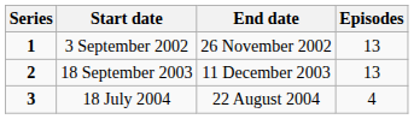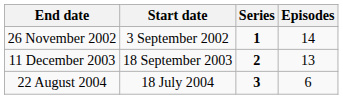 <table class="wikitable" style="text-align: center;">
 <tr>
+<th>End date</th>
+<th>Start date</th>
 <th>Series</th>
-<th>Start date</th>
-<th>End date</th>
 <th>Episodes</th>
 </tr>
 <tr>
+<td>26 November 2002</td>
+<td>3 September 2002</td>
 <td><strong>1</strong></td>
-<td>3 September 2002</td>
-<td>26 November 2002</td>
+<td>14</td>
+</tr>
+<tr>
+<td>11 December 2003</td>
+<td>18 September 2003</td>
+<td><strong>2</strong></td>
 <td>13</td>
 </tr>
 <tr>
-<td><strong>2</strong></td>
-<td>18 September 2003</td>
-<td>11 December 2003</td>
-<td>13</td>
-</tr>
-<tr>
+<td>22 August 2004</td>
+<td>18 July 2004</td>
 <td><strong>3</strong></td>
-<td>18 July 2004</td>
-<td>22 August 2004</td>
-<td>4</td>
+<td>6</td>
 </tr>
 </table>
